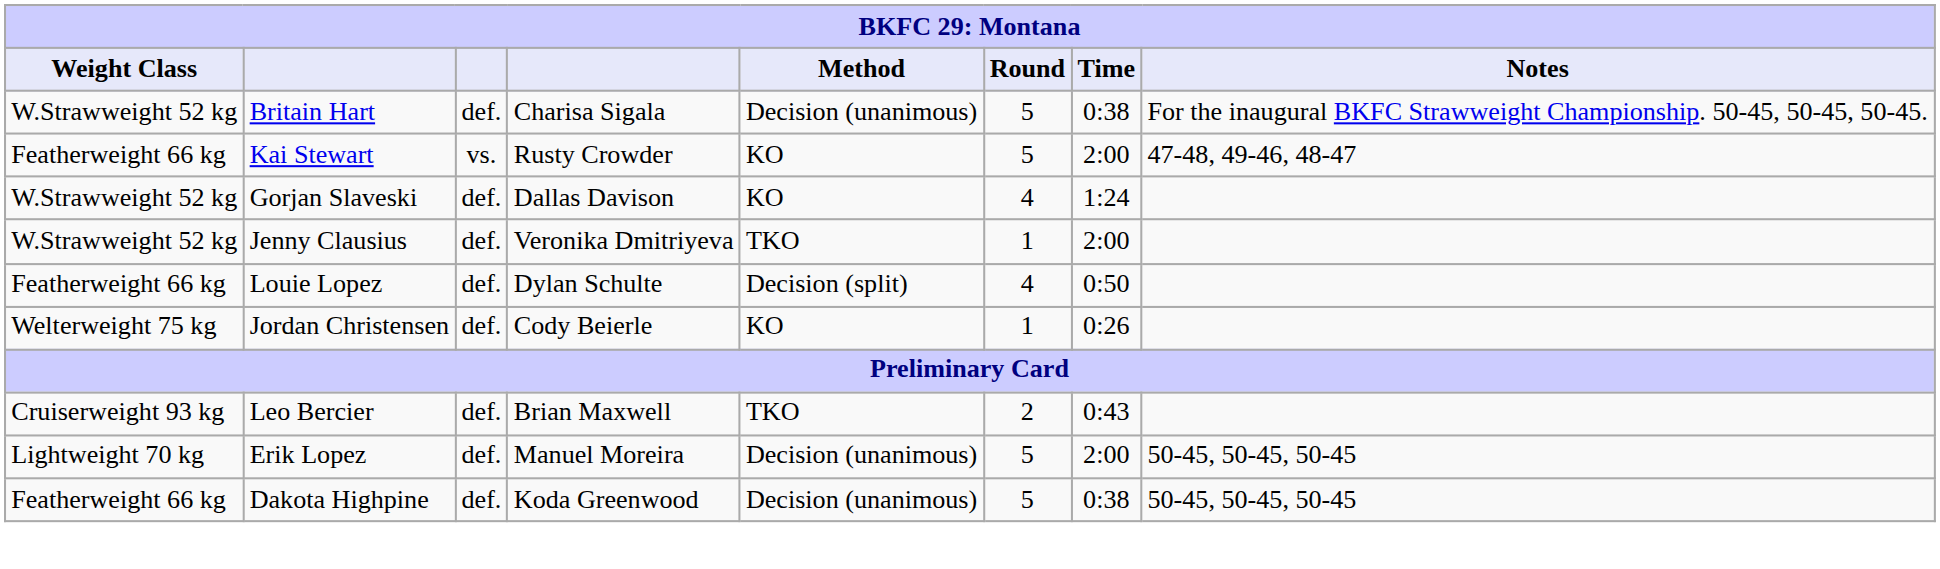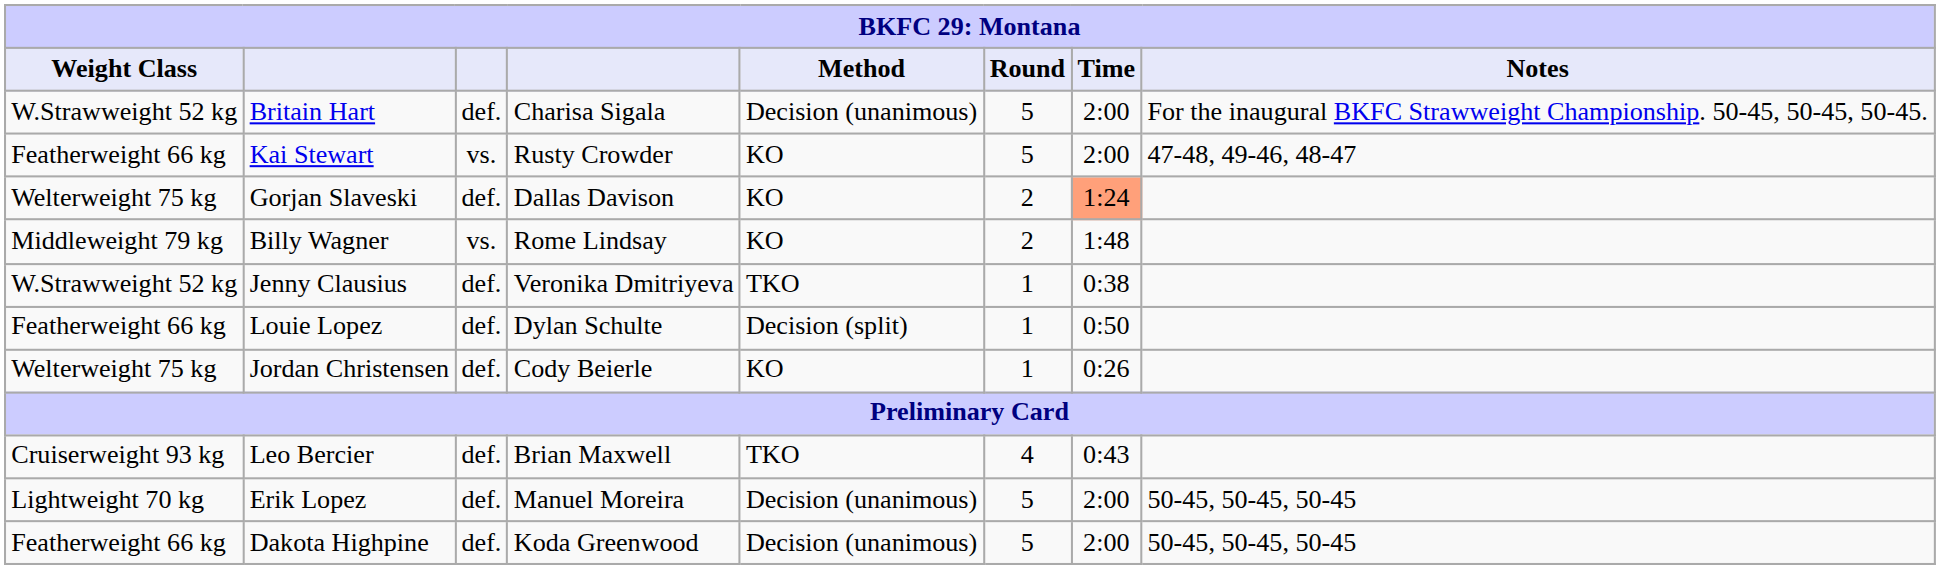 <table class="wikitable" style="font-size: 80%;">
 <tr>
 <th colspan="8" style="background-color: #ccf; color: #000080; text-align: center;"><strong>BKFC 29: Montana</strong></th>
 </tr>
 <tr>
 <th colspan="1" style="background-color: #E6E8FA; color: #000000; text-align: center;">Weight Class</th>
 <th colspan="1" style="background-color: #E6E8FA; color: #000000; text-align: center;"></th>
 <th colspan="1" style="background-color: #E6E8FA; color: #000000; text-align: center;"></th>
 <th colspan="1" style="background-color: #E6E8FA; color: #000000; text-align: center;"></th>
 <th colspan="1" style="background-color: #E6E8FA; color: #000000; text-align: center;">Method</th>
 <th colspan="1" style="background-color: #E6E8FA; color: #000000; text-align: center;">Round</th>
 <th colspan="1" style="background-color: #E6E8FA; color: #000000; text-align: center;">Time</th>
 <th colspan="1" style="background-color: #E6E8FA; color: #000000; text-align: center;">Notes</th>
 </tr>
 <tr>
 <td>W.Strawweight 52 kg</td>
 <td> <a href='#'>Britain Hart</a></td>
 <td align=center>def.</td>
 <td> Charisa Sigala</td>
 <td>Decision (unanimous)</td>
 <td align=center>5</td>
-<td align=center>0:38</td>
+<td align=center>2:00</td>
 <td>For the inaugural <a href='#'>BKFC Strawweight Championship</a>. 50-45, 50-45, 50-45.</td>
 </tr>
 <tr>
 <td>Featherweight 66 kg</td>
 <td> <a href='#'>Kai Stewart</a></td>
 <td align=center>vs.</td>
 <td> Rusty Crowder</td>
 <td>KO</td>
 <td align=center>5</td>
 <td align=center>2:00</td>
 <td>47-48, 49-46, 48-47</td>
 </tr>
 <tr>
-<td>W.Strawweight 52 kg</td>
+<td>Welterweight 75 kg</td>
 <td> Gorjan Slaveski</td>
 <td align=center>def.</td>
 <td> Dallas Davison</td>
 <td>KO</td>
-<td align=center>4</td>
-<td align=center>1:24</td>
+<td align=center>2</td>
+<td align=center style="background: lightsalmon;">1:24</td>
+<td></td>
+</tr>
+<tr>
+<td>Middleweight 79 kg</td>
+<td> Billy Wagner</td>
+<td align=center>vs.</td>
+<td> Rome Lindsay</td>
+<td>KO</td>
+<td align=center>2</td>
+<td align=center>1:48</td>
 <td></td>
 </tr>
 <tr>
 <td>W.Strawweight 52 kg</td>
 <td> Jenny Clausius</td>
 <td align=center>def.</td>
 <td> Veronika Dmitriyeva</td>
 <td>TKO</td>
 <td align=center>1</td>
-<td align=center>2:00</td>
+<td align=center>0:38</td>
 <td></td>
 </tr>
 <tr>
 <td>Featherweight 66 kg</td>
 <td> Louie Lopez</td>
 <td align=center>def.</td>
 <td> Dylan Schulte</td>
 <td>Decision (split)</td>
-<td align=center>4</td>
+<td align=center>1</td>
 <td align=center>0:50</td>
 <td></td>
 </tr>
 <tr>
 <td>Welterweight 75 kg</td>
 <td> Jordan Christensen</td>
 <td align=center>def.</td>
 <td> Cody Beierle</td>
 <td>KO</td>
 <td align=center>1</td>
 <td align=center>0:26</td>
 <td></td>
 </tr>
 <tr>
 <th colspan="8" style="background-color: #ccf; color: #000080; text-align: center;"><strong>Preliminary Card</strong></th>
 </tr>
 <tr>
 <td>Cruiserweight 93 kg</td>
 <td> Leo Bercier</td>
 <td align=center>def.</td>
 <td> Brian Maxwell</td>
 <td>TKO</td>
-<td align=center>2</td>
+<td align=center>4</td>
 <td align=center>0:43</td>
 <td></td>
 </tr>
 <tr>
 <td>Lightweight 70 kg</td>
 <td> Erik Lopez</td>
 <td align=center>def.</td>
 <td> Manuel Moreira</td>
 <td>Decision (unanimous)</td>
 <td align=center>5</td>
 <td align=center>2:00</td>
 <td>50-45, 50-45, 50-45</td>
 </tr>
 <tr>
 <td>Featherweight 66 kg</td>
 <td> Dakota Highpine</td>
 <td align=center>def.</td>
 <td> Koda Greenwood</td>
 <td>Decision (unanimous)</td>
 <td align=center>5</td>
-<td align=center>0:38</td>
+<td align=center>2:00</td>
 <td>50-45, 50-45, 50-45</td>
 </tr>
 </table>
